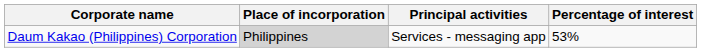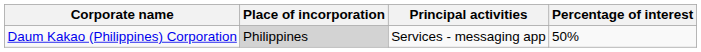 <table class="wikitable sortable">
 <tr>
 <th>Corporate name</th>
 <th>Place of incorporation</th>
 <th>Principal activities</th>
 <th>Percentage of interest</th>
 </tr>
 <tr>
 <td><a href='#'>Daum Kakao (Philippines) Corporation</a></td>
 <td style="background: lightgrey;">Philippines</td>
 <td>Services - messaging app</td>
-<td>53%</td>
+<td>50%</td>
 </tr>
 </table>
